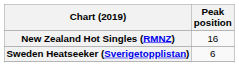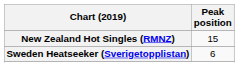 <table class="wikitable sortable plainrowheaders" style="text-align:center">
 <tr>
 <th>Chart (2019)</th>
 <th>Peak<br>position</th>
 </tr>
 <tr>
 </tr>
 <tr>
 </tr>
 <tr>
 </tr>
 <tr>
 </tr>
 <tr>
 </tr>
 <tr>
 <th scope="row">New Zealand Hot Singles (<a href='#'>RMNZ</a>)</th>
-<td>16</td>
+<td>15</td>
 </tr>
 <tr>
 </tr>
 <tr>
 <th scope="row">Sweden Heatseeker (<a href='#'>Sverigetopplistan</a>)</th>
 <td>6</td>
 </tr>
 <tr>
 </tr>
 <tr>
 </tr>
 </table>
